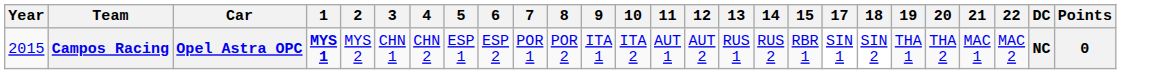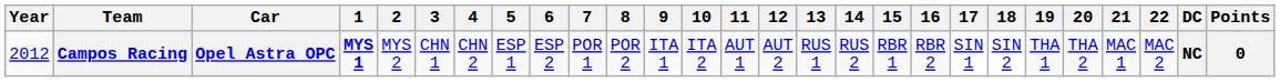 <table class="wikitable" style="text-align:center; font-size:85%">
 <tr>
 <th>Year</th>
 <th>Team</th>
 <th>Car</th>
 <th>1</th>
 <th>2</th>
 <th>3</th>
 <th>4</th>
 <th>5</th>
 <th>6</th>
 <th>7</th>
 <th>8</th>
 <th>9</th>
 <th>10</th>
 <th>11</th>
 <th>12</th>
 <th>13</th>
 <th>14</th>
 <th>15</th>
+<th>16</th>
 <th>17</th>
 <th>18</th>
 <th>19</th>
 <th>20</th>
 <th>21</th>
 <th>22</th>
 <th>DC</th>
 <th>Points</th>
 </tr>
 <tr>
-<td><a href='#'>2015</a></td>
+<td><a href='#'>2012</a></td>
 <th><a href='#'>Campos Racing</a></th>
 <th><a href='#'>Opel Astra OPC</a></th>
 <td style="background:#;"><strong><a href='#'>MYS<br>1</a></strong></td>
 <td style="background:#;"><a href='#'>MYS<br>2</a></td>
 <td style="background:#;"><a href='#'>CHN<br>1</a></td>
 <td style="background:#;"><a href='#'>CHN<br>2</a></td>
 <td style="background:#;"><a href='#'>ESP<br>1</a></td>
 <td style="background:#;"><a href='#'>ESP<br>2</a></td>
 <td style="background:#;"><a href='#'>POR<br>1</a></td>
 <td style="background:#;"><a href='#'>POR<br>2</a></td>
 <td style="background:#;"><a href='#'>ITA<br>1</a></td>
 <td style="background:#;"><a href='#'>ITA<br>2</a></td>
 <td style="background:#;"><a href='#'>AUT<br>1</a></td>
 <td style="background:#;"><a href='#'>AUT<br>2</a></td>
 <td style="background:#;"><a href='#'>RUS<br>1</a></td>
 <td style="background:#;"><a href='#'>RUS<br>2</a></td>
 <td style="background:#;"><a href='#'>RBR<br>1</a></td>
+<td style="background:#;"><a href='#'>RBR<br>2</a></td>
 <td style="background:#FFFFFF;"><a href='#'>SIN<br>1</a><br></td>
 <td style="background:#FFFFFF;"><a href='#'>SIN<br>2</a><br></td>
 <td style="background:#;"><a href='#'>THA<br>1</a></td>
 <td style="background:#;"><a href='#'>THA<br>2</a></td>
 <td style="background:#;"><a href='#'>MAC<br>1</a></td>
 <td style="background:#;"><a href='#'>MAC<br>2</a></td>
 <th>NC</th>
 <th>0</th>
 </tr>
 </table>
